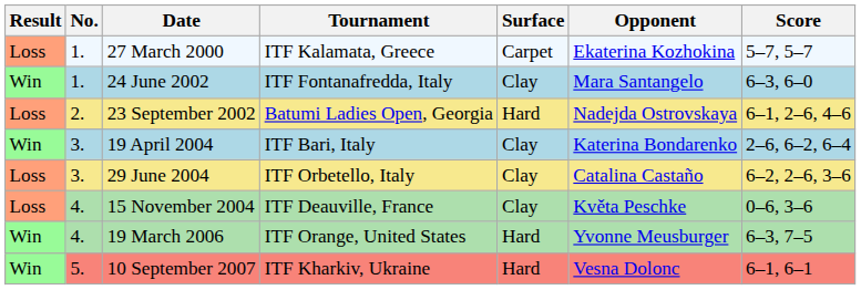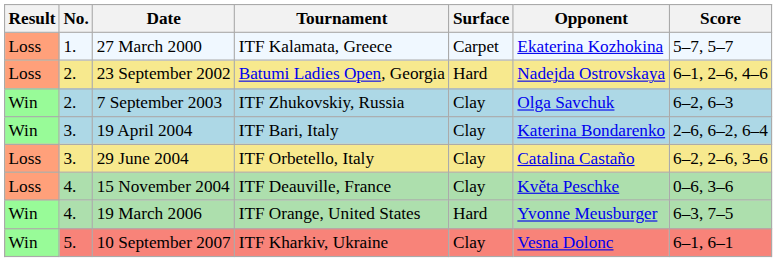 <table class="sortable wikitable" style="font-size:97%;">
 <tr>
 <th>Result</th>
 <th>No.</th>
 <th>Date</th>
 <th>Tournament</th>
 <th>Surface</th>
 <th>Opponent</th>
 <th>Score</th>
 </tr>
 <tr style="background:#f0f8ff;">
 <td style="background:#ffa07a;">Loss</td>
 <td>1.</td>
 <td>27 March 2000</td>
 <td>ITF Kalamata, Greece</td>
 <td>Carpet</td>
 <td> <a href='#'>Ekaterina Kozhokina</a></td>
 <td>5–7, 5–7</td>
 </tr>
-<tr bgcolor="lightblue">
-<td style="background:#98fb98;">Win</td>
-<td>1.</td>
-<td>24 June 2002</td>
-<td>ITF Fontanafredda, Italy</td>
-<td>Clay</td>
-<td> <a href='#'>Mara Santangelo</a></td>
-<td>6–3, 6–0</td>
-</tr>
 <tr style="background:#f7e98e;">
 <td style="background:#ffa07a;">Loss</td>
 <td>2.</td>
 <td>23 September 2002</td>
 <td><a href='#'>Batumi Ladies Open</a>, Georgia</td>
 <td>Hard</td>
 <td> <a href='#'>Nadejda Ostrovskaya</a></td>
 <td>6–1, 2–6, 4–6</td>
+</tr>
+<tr style="background:#add8e6;">
+<td style="background:#98fb98;">Win</td>
+<td>2.</td>
+<td>7 September 2003</td>
+<td>ITF Zhukovskiy, Russia</td>
+<td>Clay</td>
+<td> <a href='#'>Olga Savchuk</a></td>
+<td>6–2, 6–3</td>
 </tr>
 <tr bgcolor="lightblue">
 <td style="background:#98fb98;">Win</td>
 <td>3.</td>
 <td>19 April 2004</td>
 <td>ITF Bari, Italy</td>
 <td>Clay</td>
 <td> <a href='#'>Katerina Bondarenko</a></td>
 <td>2–6, 6–2, 6–4</td>
 </tr>
 <tr style="background:#f7e98e;">
 <td style="background:#ffa07a;">Loss</td>
 <td>3.</td>
 <td>29 June 2004</td>
 <td>ITF Orbetello, Italy</td>
 <td>Clay</td>
 <td> <a href='#'>Catalina Castaño</a></td>
 <td>6–2, 2–6, 3–6</td>
 </tr>
 <tr style="background:#addfad;">
 <td style="background:#ffa07a;">Loss</td>
 <td>4.</td>
 <td>15 November 2004</td>
 <td>ITF Deauville, France</td>
 <td>Clay</td>
 <td> <a href='#'>Květa Peschke</a></td>
 <td>0–6, 3–6</td>
 </tr>
 <tr style="background:#addfad;">
 <td style="background:#98fb98;">Win</td>
 <td>4.</td>
 <td>19 March 2006</td>
 <td>ITF Orange, United States</td>
 <td>Hard</td>
 <td> <a href='#'>Yvonne Meusburger</a></td>
 <td>6–3, 7–5</td>
 </tr>
 <tr style="background:#f88379;">
 <td style="background:#98fb98;">Win</td>
 <td>5.</td>
 <td>10 September 2007</td>
 <td>ITF Kharkiv, Ukraine</td>
-<td>Hard</td>
+<td>Clay</td>
 <td> <a href='#'>Vesna Dolonc</a></td>
 <td>6–1, 6–1</td>
 </tr>
 </table>
